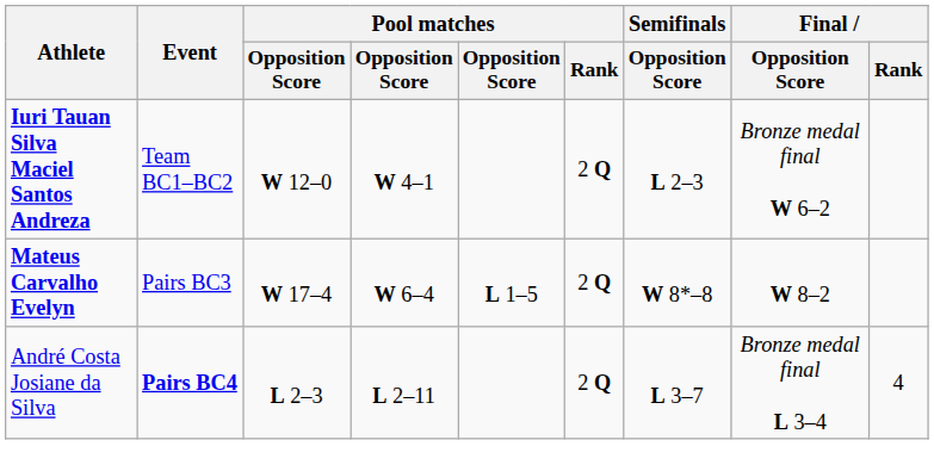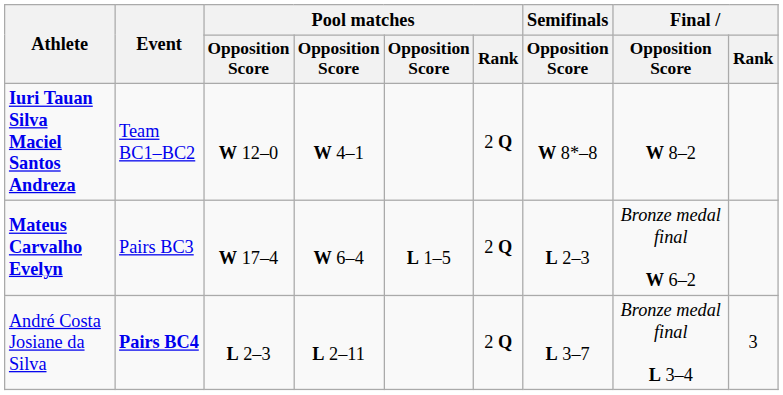 <table class=wikitable style="font-size:90%">
 <tr>
 <th rowspan="2">Athlete</th>
 <th rowspan="2">Event</th>
 <th colspan="4">Pool matches</th>
 <th>Semifinals</th>
 <th colspan=2>Final / </th>
 </tr>
 <tr style="font-size:95%">
 <th>Opposition<br>Score</th>
 <th>Opposition<br>Score</th>
 <th>Opposition<br>Score</th>
 <th>Rank</th>
 <th>Opposition<br>Score</th>
 <th>Opposition<br>Score</th>
 <th>Rank</th>
 </tr>
 <tr align=center>
 <td align=left><strong><a href='#'>Iuri Tauan Silva</a><br><a href='#'>Maciel Santos</a><br><a href='#'>Andreza </a></strong></td>
 <td align=left><a href='#'>Team BC1–BC2</a></td>
 <td><br><strong>W</strong> 12–0</td>
 <td><br><strong>W</strong> 4–1</td>
 <td></td>
 <td>2 <strong>Q</strong></td>
-<td><br><strong>L</strong> 2–3</td>
-<td><em>Bronze medal final</em><br><br><strong>W</strong> 6–2</td>
+<td><br><strong>W</strong> 8*–8</td>
+<td><br><strong>W</strong> 8–2</td>
 <td></td>
 </tr>
 <tr align=center>
 <td align=left><strong><a href='#'>Mateus Carvalho</a><br><a href='#'>Evelyn </a></strong></td>
 <td align=left><a href='#'>Pairs BC3</a></td>
 <td><br><strong>W</strong> 17–4</td>
 <td><br><strong>W</strong> 6–4</td>
 <td><br><strong>L</strong> 1–5</td>
 <td>2 <strong>Q</strong></td>
-<td><br><strong>W</strong> 8*–8</td>
-<td><br><strong>W</strong> 8–2</td>
+<td><br><strong>L</strong> 2–3</td>
+<td><em>Bronze medal final</em><br><br><strong>W</strong> 6–2</td>
 <td></td>
 </tr>
 <tr align=center>
 <td align=left><a href='#'>André Costa</a><br><a href='#'>Josiane da Silva</a></td>
 <td align=left><strong><a href='#'>Pairs BC4</a></strong></td>
 <td><br><strong>L</strong> 2–3</td>
 <td><br><strong>L</strong> 2–11</td>
 <td></td>
 <td>2 <strong>Q</strong></td>
 <td><br><strong>L</strong> 3–7</td>
 <td><em>Bronze medal final</em><br><br><strong>L</strong> 3–4</td>
-<td>4</td>
+<td>3</td>
 </tr>
 </table>
